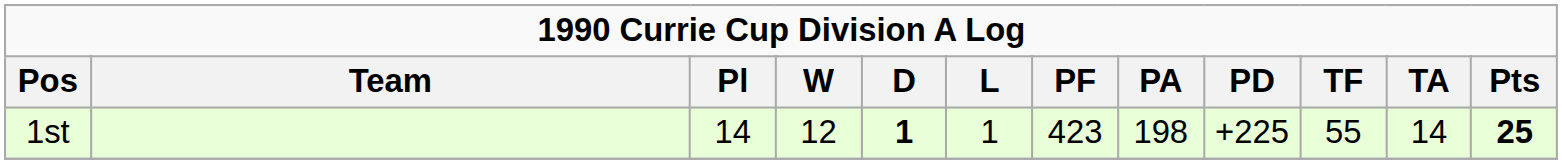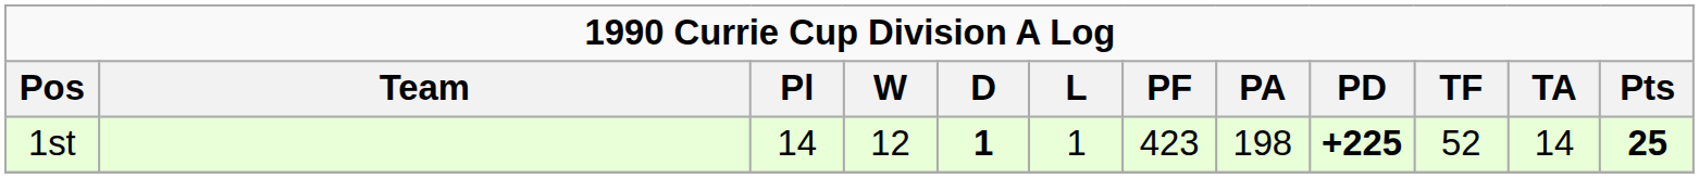 <table class="wikitable" style="text-align:center; line-height:110%; font-size:100%; width:60%;">
 <tr>
 <td colspan="12" cellpadding="0" cellspacing="0"><strong>1990 Currie Cup Division A Log</strong></td>
 </tr>
 <tr>
 <th style="width:5%;">Pos</th>
 <th style="width:35%;">Team</th>
 <th style="width:5%;">Pl</th>
 <th style="width:5%;">W</th>
 <th style="width:5%;">D</th>
 <th style="width:5%;">L</th>
 <th style="width:5%;">PF</th>
 <th style="width:5%;">PA</th>
 <th style="width:5%;">PD</th>
 <th style="width:5%;">TF</th>
 <th style="width:5%;">TA</th>
 <th style="width:5%;">Pts<br></th>
 </tr>
 <tr bgcolor=#E8FFD8 align=center>
 <td>1st</td>
 <td align=left></td>
 <td>14</td>
 <td>12</td>
 <td><strong>1</strong></td>
 <td>1</td>
 <td>423</td>
 <td>198</td>
-<td>+225</td>
-<td>55</td>
+<td><strong>+225</strong></td>
+<td>52</td>
 <td>14</td>
 <td><strong>25</strong></td>
 </tr>
 <tr bgcolor=#D0F0C0 align=center>
 </tr>
 </table>
